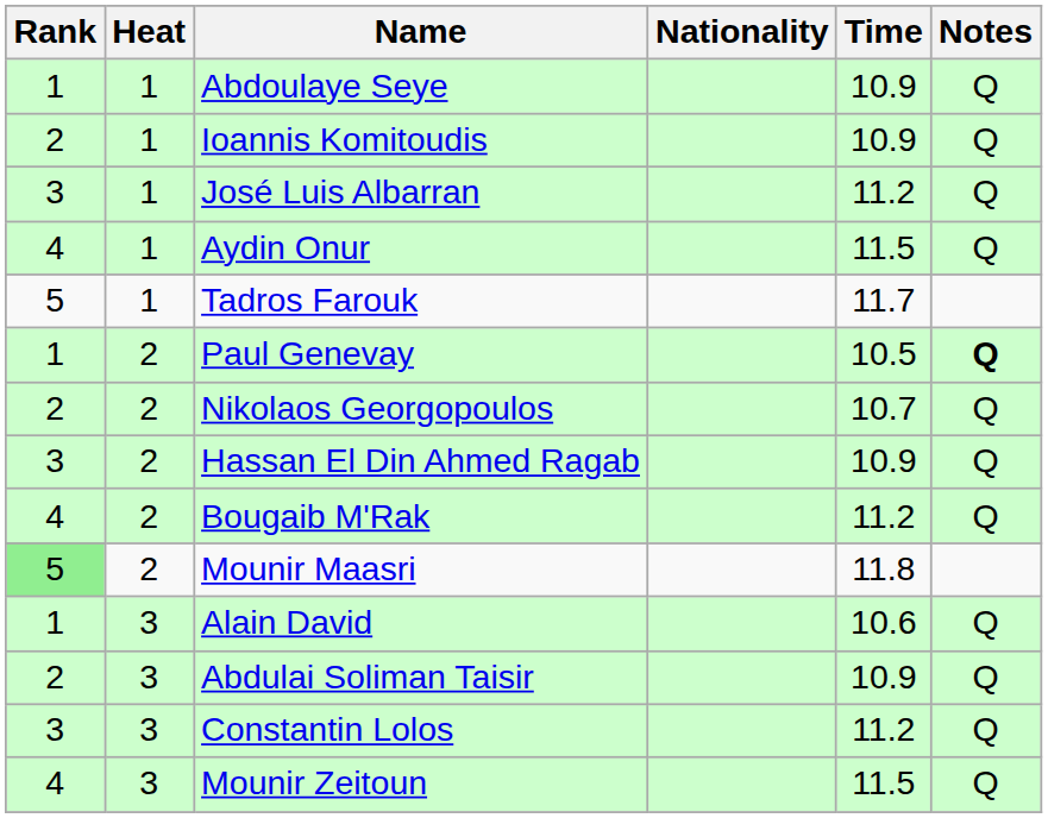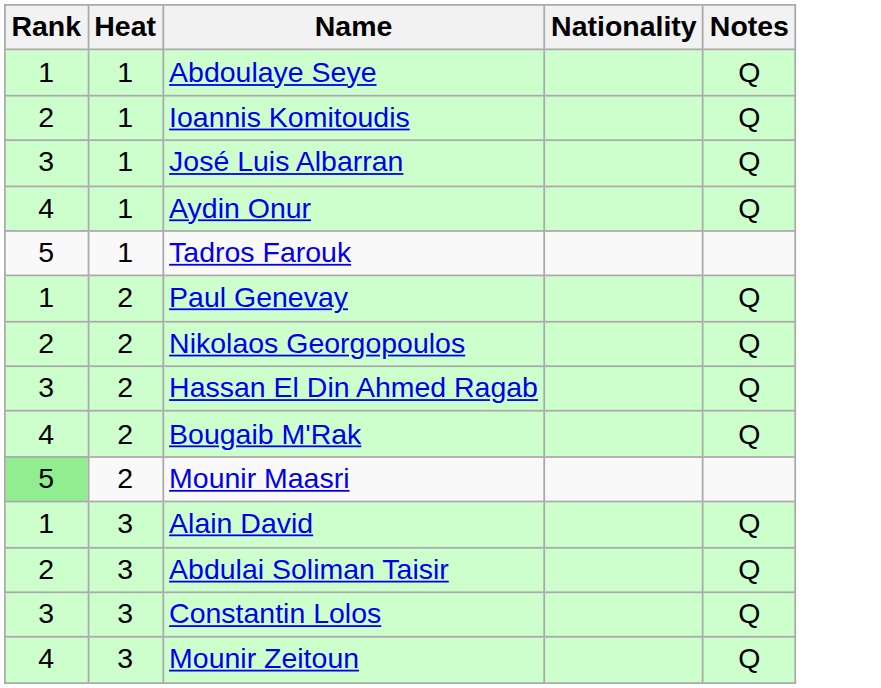 <table class="wikitable sortable" style="text-align:center">
 <tr>
 <th>Rank</th>
 <th>Heat</th>
 <th>Name</th>
 <th>Nationality</th>
-<th>Time</th>
 <th>Notes</th>
 </tr>
 <tr bgcolor=ccffcc>
 <td>1</td>
 <td>1</td>
 <td align=left><a href='#'>Abdoulaye Seye</a></td>
 <td align=left></td>
-<td>10.9</td>
 <td>Q</td>
 </tr>
 <tr bgcolor=ccffcc>
 <td>2</td>
 <td>1</td>
 <td align=left><a href='#'>Ioannis Komitoudis</a></td>
 <td align=left></td>
-<td>10.9</td>
 <td>Q</td>
 </tr>
 <tr bgcolor=ccffcc>
 <td>3</td>
 <td>1</td>
 <td align=left><a href='#'>José Luis Albarran</a></td>
 <td align=left></td>
-<td>11.2</td>
 <td>Q</td>
 </tr>
 <tr bgcolor=ccffcc>
 <td>4</td>
 <td>1</td>
 <td align=left><a href='#'>Aydin Onur</a></td>
 <td align=left></td>
-<td>11.5</td>
 <td>Q</td>
 </tr>
 <tr>
 <td>5</td>
 <td>1</td>
 <td align=left><a href='#'>Tadros Farouk</a></td>
 <td align=left></td>
-<td>11.7</td>
 <td></td>
 </tr>
 <tr bgcolor=ccffcc>
 <td>1</td>
 <td>2</td>
 <td align=left><a href='#'>Paul Genevay</a></td>
 <td align=left></td>
-<td>10.5</td>
-<td><strong>Q</strong></td>
+<td>Q</td>
 </tr>
 <tr bgcolor=ccffcc>
 <td>2</td>
 <td>2</td>
 <td align=left><a href='#'>Nikolaos Georgopoulos</a></td>
 <td align=left></td>
-<td>10.7</td>
 <td>Q</td>
 </tr>
 <tr bgcolor=ccffcc>
 <td>3</td>
 <td>2</td>
 <td align=left><a href='#'>Hassan El Din Ahmed Ragab</a></td>
 <td align=left></td>
-<td>10.9</td>
 <td>Q</td>
 </tr>
 <tr bgcolor=ccffcc>
 <td>4</td>
 <td>2</td>
 <td align=left><a href='#'>Bougaib M'Rak</a></td>
 <td align=left></td>
-<td>11.2</td>
 <td>Q</td>
 </tr>
 <tr>
 <td style="background: lightgreen;">5</td>
 <td>2</td>
 <td align=left><a href='#'>Mounir Maasri</a></td>
 <td align=left></td>
-<td>11.8</td>
 <td></td>
 </tr>
 <tr bgcolor=ccffcc>
 <td>1</td>
 <td>3</td>
 <td align=left><a href='#'>Alain David</a></td>
 <td align=left></td>
-<td>10.6</td>
 <td>Q</td>
 </tr>
 <tr bgcolor=ccffcc>
 <td>2</td>
 <td>3</td>
 <td align=left><a href='#'>Abdulai Soliman Taisir</a></td>
 <td align=left></td>
-<td>10.9</td>
 <td>Q</td>
 </tr>
 <tr bgcolor=ccffcc>
 <td>3</td>
 <td>3</td>
 <td align=left><a href='#'>Constantin Lolos</a></td>
 <td align=left></td>
-<td>11.2</td>
 <td>Q</td>
 </tr>
 <tr bgcolor=ccffcc>
 <td>4</td>
 <td>3</td>
 <td align=left><a href='#'>Mounir Zeitoun</a></td>
 <td align=left></td>
-<td>11.5</td>
 <td>Q</td>
 </tr>
 </table>
